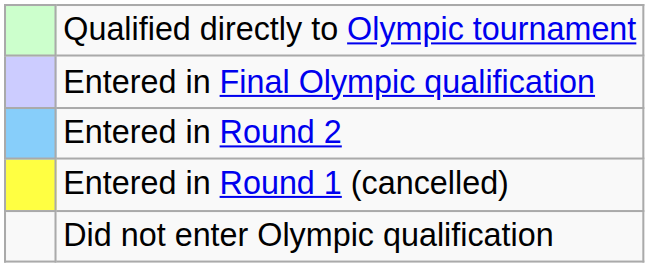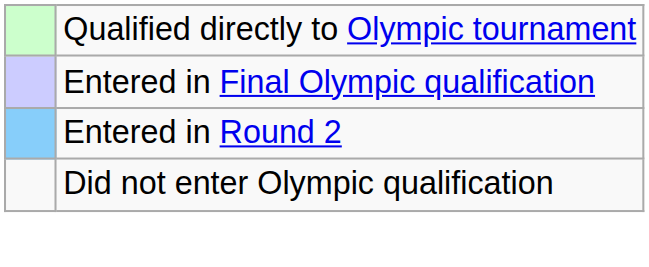 <table class="wikitable">
 <tr>
 <td style="background: #ccffcc;">    </td>
 <td>Qualified directly to <a href='#'>Olympic tournament</a></td>
 </tr>
 <tr>
 <td style="background: #ccccff;">    </td>
 <td>Entered in <a href='#'>Final Olympic qualification</a></td>
 </tr>
 <tr>
 <td style="background: #87cefa;">    </td>
 <td>Entered in <a href='#'>Round 2</a></td>
 </tr>
 <tr>
-<td style="background: #ffff42;">    </td>
-<td>Entered in <a href='#'>Round 1</a> (cancelled)</td>
-</tr>
-<tr>
 <td style="background:">    </td>
 <td>Did not enter Olympic qualification</td>
 </tr>
 </table>
